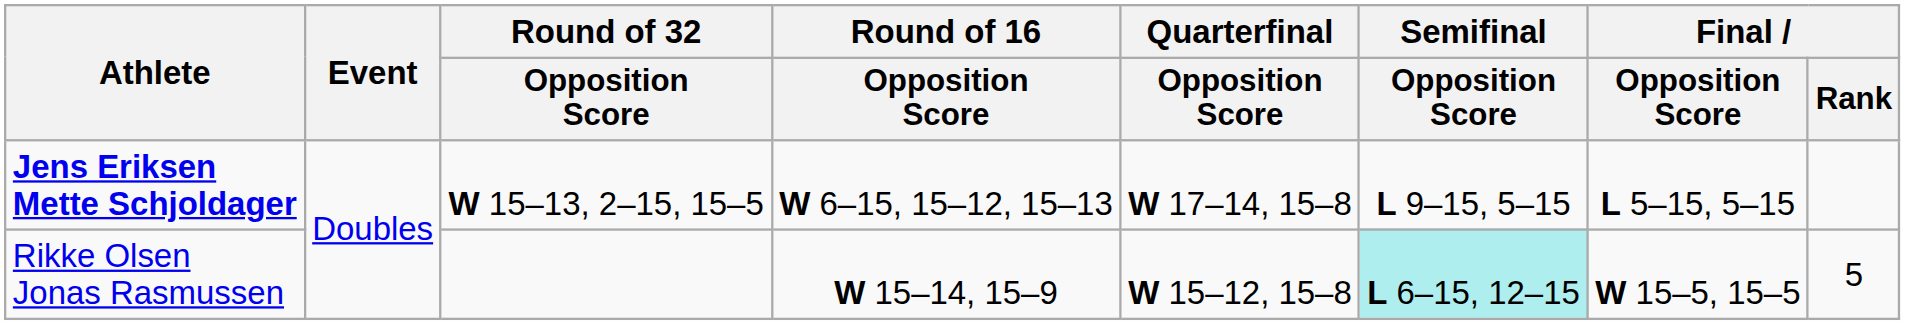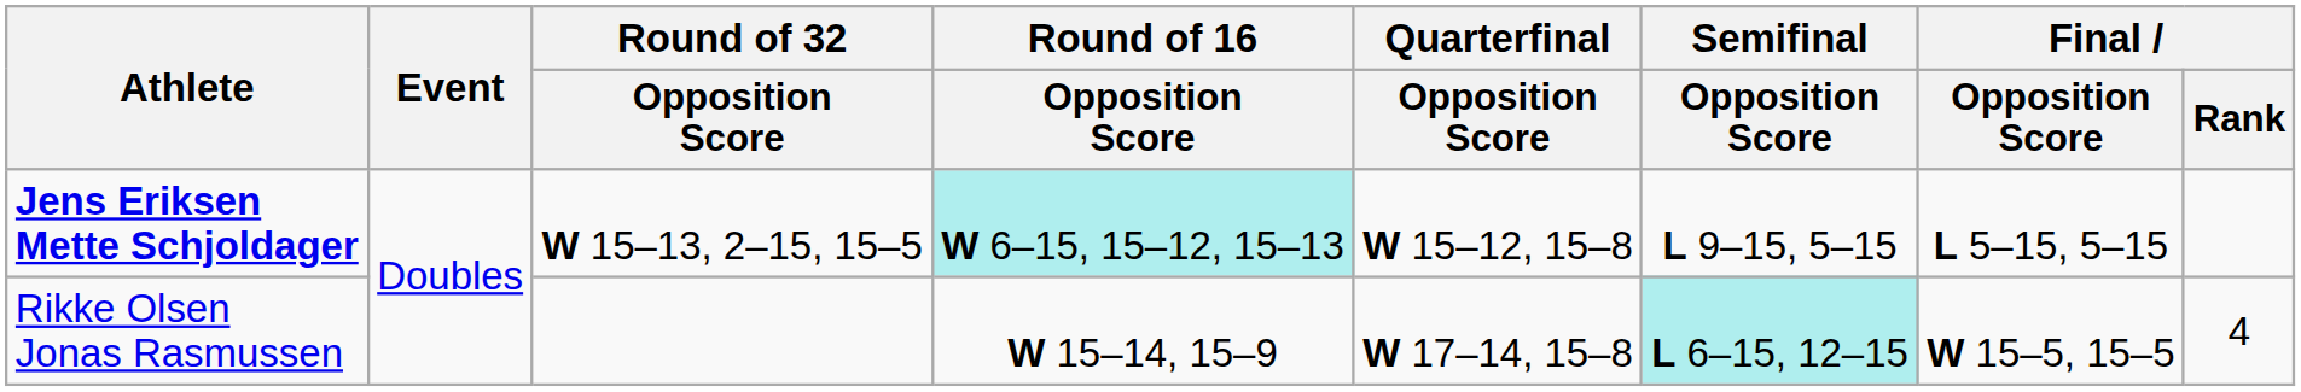 <table class=wikitable style="font-size:90%">
 <tr>
 <th rowspan="2">Athlete</th>
 <th rowspan="2">Event</th>
 <th>Round of 32</th>
 <th>Round of 16</th>
 <th>Quarterfinal</th>
 <th>Semifinal</th>
 <th colspan=2>Final / </th>
 </tr>
 <tr style="font-size:95%">
 <th>Opposition<br>Score</th>
 <th>Opposition<br>Score</th>
 <th>Opposition<br>Score</th>
 <th>Opposition<br>Score</th>
 <th>Opposition<br>Score</th>
 <th>Rank</th>
 </tr>
 <tr align=center>
 <td align=left><strong><a href='#'>Jens Eriksen</a><br><a href='#'>Mette Schjoldager</a></strong></td>
 <td align=left rowspan=2><a href='#'>Doubles</a></td>
 <td><br><strong>W</strong> 15–13, 2–15, 15–5</td>
-<td><br><strong>W</strong> 6–15, 15–12, 15–13</td>
-<td><br><strong>W</strong> 17–14, 15–8</td>
+<td style="background: paleturquoise;"><br><strong>W</strong> 6–15, 15–12, 15–13</td>
+<td><br><strong>W</strong> 15–12, 15–8</td>
 <td><br><strong>L</strong> 9–15, 5–15</td>
 <td><br><strong>L</strong> 5–15, 5–15</td>
 <td></td>
 </tr>
 <tr align=center>
 <td align=left><a href='#'>Rikke Olsen</a><br><a href='#'>Jonas Rasmussen</a></td>
 <td></td>
 <td><br><strong>W</strong> 15–14, 15–9</td>
-<td><br><strong>W</strong> 15–12, 15–8</td>
+<td><br><strong>W</strong> 17–14, 15–8</td>
 <td style="background: paleturquoise;"><br><strong>L</strong> 6–15, 12–15</td>
 <td><br><strong>W</strong> 15–5, 15–5</td>
-<td>5</td>
+<td>4</td>
 </tr>
 </table>
